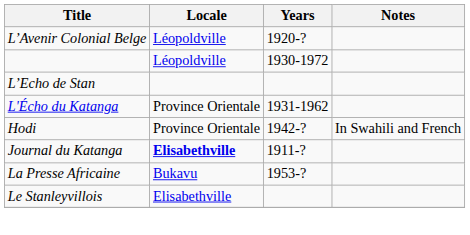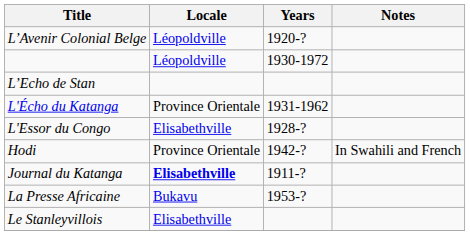 <table class="wikitable sortable">
 <tr>
 <th>Title</th>
 <th>Locale</th>
 <th>Years</th>
 <th>Notes</th>
 </tr>
 <tr>
 <td><em>L’Avenir Colonial Belge</em> </td>
 <td><a href='#'>Léopoldville</a></td>
 <td>1920-?</td>
 <td></td>
 </tr>
 <tr>
 <td><em></em></td>
 <td><a href='#'>Léopoldville</a></td>
 <td>1930-1972 </td>
 <td></td>
 </tr>
 <tr>
 <td><em>L’Echo de Stan</em> </td>
 <td></td>
 <td></td>
 <td></td>
 </tr>
 <tr>
 <td><em><a href='#'>L'Écho du Katanga</a></em> </td>
 <td>Province Orientale</td>
 <td>1931-1962</td>
 <td></td>
 </tr>
 <tr>
+<td><em>L'Essor du Congo</em> </td>
+<td><a href='#'>Elisabethville</a></td>
+<td>1928-?</td>
+<td></td>
+</tr>
+<tr>
 <td><em>Hodi</em></td>
 <td>Province Orientale</td>
 <td>1942-?</td>
 <td>In Swahili and French </td>
 </tr>
 <tr>
 <td><em>Journal du Katanga</em> </td>
 <td><strong><a href='#'>Elisabethville</a></strong></td>
 <td>1911-?</td>
 <td></td>
 </tr>
 <tr>
 <td><em>La Presse Africaine</em> </td>
 <td><a href='#'>Bukavu</a></td>
 <td>1953-?</td>
 <td></td>
 </tr>
 <tr>
 <td><em>Le Stanleyvillois</em> </td>
 <td><a href='#'>Elisabethville</a></td>
 <td></td>
 <td></td>
 </tr>
 <tr>
 </tr>
 </table>
